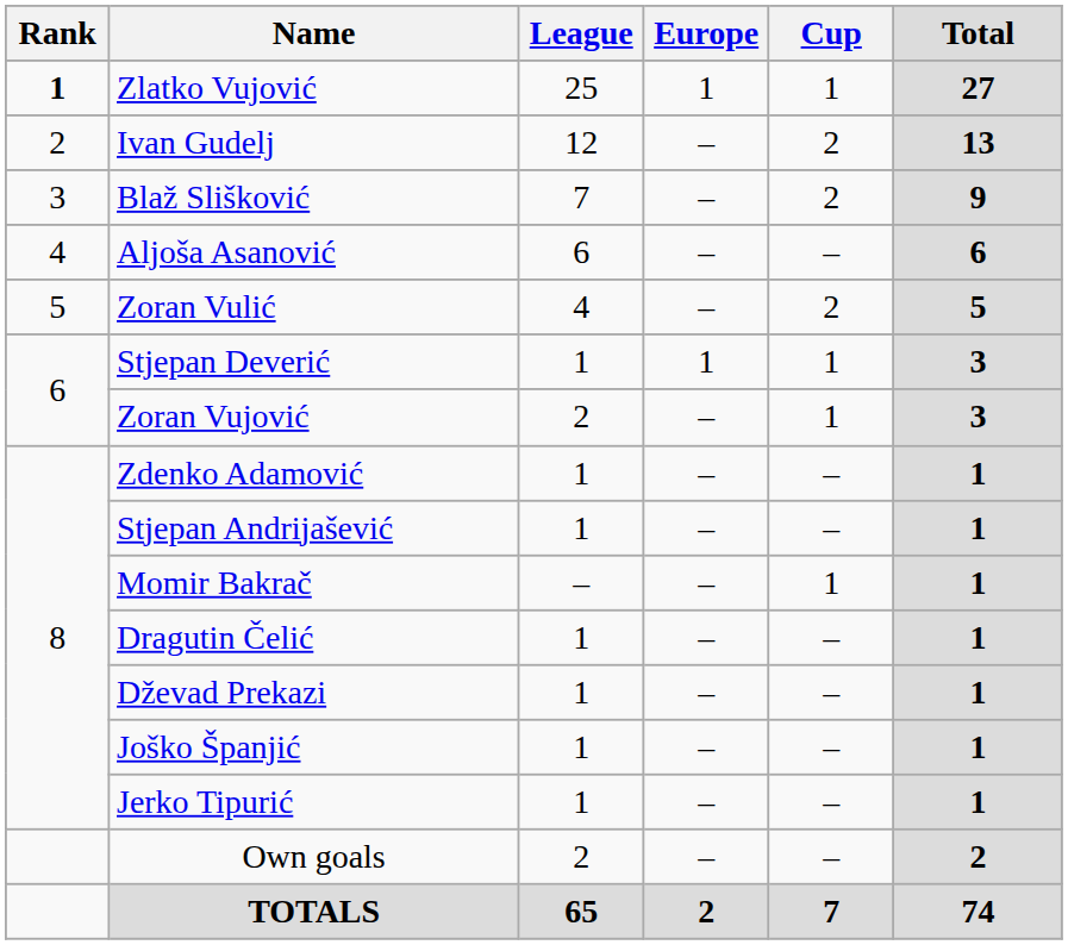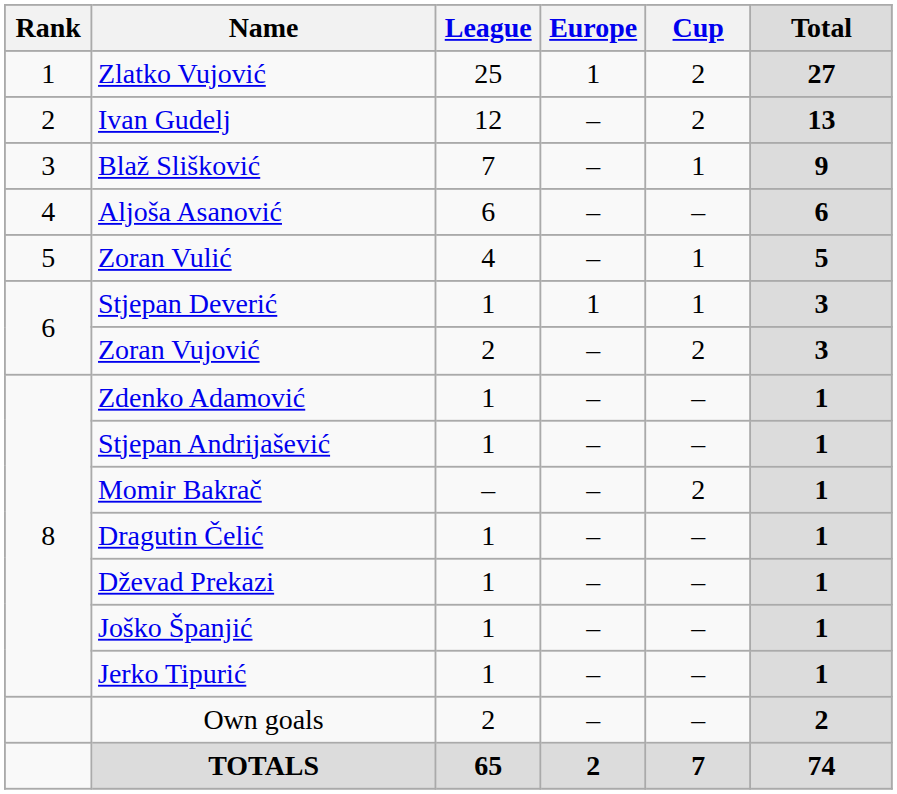 <table class="wikitable" style="font-size: 95%; text-align: center;">
 <tr>
 <th width=40>Rank</th>
 <th width=180>Name</th>
 <th width=50><a href='#'>League</a></th>
 <th width=50><a href='#'>Europe</a></th>
 <th width=50><a href='#'>Cup</a></th>
 <th width=70 style="background: #DCDCDC">Total</th>
 </tr>
 <tr>
-<td rowspan=1><strong>1</strong></td>
+<td rowspan=1>1</td>
 <td style="text-align:left;"> <a href='#'>Zlatko Vujović</a></td>
 <td>25</td>
 <td>1</td>
-<td>1</td>
+<td>2</td>
 <th style="background: #DCDCDC">27</th>
 </tr>
 <tr>
 <td rowspan=1>2</td>
 <td style="text-align:left;"> <a href='#'>Ivan Gudelj</a></td>
 <td>12</td>
 <td>–</td>
 <td>2</td>
 <th style="background: #DCDCDC">13</th>
 </tr>
 <tr>
 <td rowspan=1>3</td>
 <td style="text-align:left;"> <a href='#'>Blaž Slišković</a></td>
 <td>7</td>
 <td>–</td>
-<td>2</td>
+<td>1</td>
 <th style="background: #DCDCDC">9</th>
 </tr>
 <tr>
 <td rowspan=1>4</td>
 <td style="text-align:left;"> <a href='#'>Aljoša Asanović</a></td>
 <td>6</td>
 <td>–</td>
 <td>–</td>
 <th style="background: #DCDCDC">6</th>
 </tr>
 <tr>
 <td rowspan=1>5</td>
 <td style="text-align:left;"> <a href='#'>Zoran Vulić</a></td>
 <td>4</td>
 <td>–</td>
-<td>2</td>
+<td>1</td>
 <th style="background: #DCDCDC">5</th>
 </tr>
 <tr>
 <td rowspan=2>6</td>
 <td style="text-align:left;"> <a href='#'>Stjepan Deverić</a></td>
 <td>1</td>
 <td>1</td>
 <td>1</td>
 <th style="background: #DCDCDC">3</th>
 </tr>
 <tr>
 <td style="text-align:left;"> <a href='#'>Zoran Vujović</a></td>
 <td>2</td>
 <td>–</td>
-<td>1</td>
+<td>2</td>
 <th style="background: #DCDCDC">3</th>
 </tr>
 <tr>
 <td rowspan=7>8</td>
 <td style="text-align:left;"> <a href='#'>Zdenko Adamović</a></td>
 <td>1</td>
 <td>–</td>
 <td>–</td>
 <th style="background: #DCDCDC">1</th>
 </tr>
 <tr>
 <td style="text-align:left;"> <a href='#'>Stjepan Andrijašević</a></td>
 <td>1</td>
 <td>–</td>
 <td>–</td>
 <th style="background: #DCDCDC">1</th>
 </tr>
 <tr>
 <td style="text-align:left;"> <a href='#'>Momir Bakrač</a></td>
 <td>–</td>
 <td>–</td>
-<td>1</td>
+<td>2</td>
 <th style="background: #DCDCDC">1</th>
 </tr>
 <tr>
 <td style="text-align:left;"> <a href='#'>Dragutin Čelić</a></td>
 <td>1</td>
 <td>–</td>
 <td>–</td>
 <th style="background: #DCDCDC">1</th>
 </tr>
 <tr>
 <td style="text-align:left;"> <a href='#'>Dževad Prekazi</a></td>
 <td>1</td>
 <td>–</td>
 <td>–</td>
 <th style="background: #DCDCDC">1</th>
 </tr>
 <tr>
 <td style="text-align:left;"> <a href='#'>Joško Španjić</a></td>
 <td>1</td>
 <td>–</td>
 <td>–</td>
 <th style="background: #DCDCDC">1</th>
 </tr>
 <tr>
 <td style="text-align:left;"> <a href='#'>Jerko Tipurić</a></td>
 <td>1</td>
 <td>–</td>
 <td>–</td>
 <th style="background: #DCDCDC">1</th>
 </tr>
 <tr>
 <td></td>
 <td style="text-align:center;">Own goals</td>
 <td>2</td>
 <td>–</td>
 <td>–</td>
 <th style="background: #DCDCDC">2</th>
 </tr>
 <tr>
 <td></td>
 <th style="background: #DCDCDC">TOTALS</th>
 <th style="background: #DCDCDC">65</th>
 <th style="background: #DCDCDC">2</th>
 <th style="background: #DCDCDC">7</th>
 <th style="background: #DCDCDC">74</th>
 </tr>
 </table>
